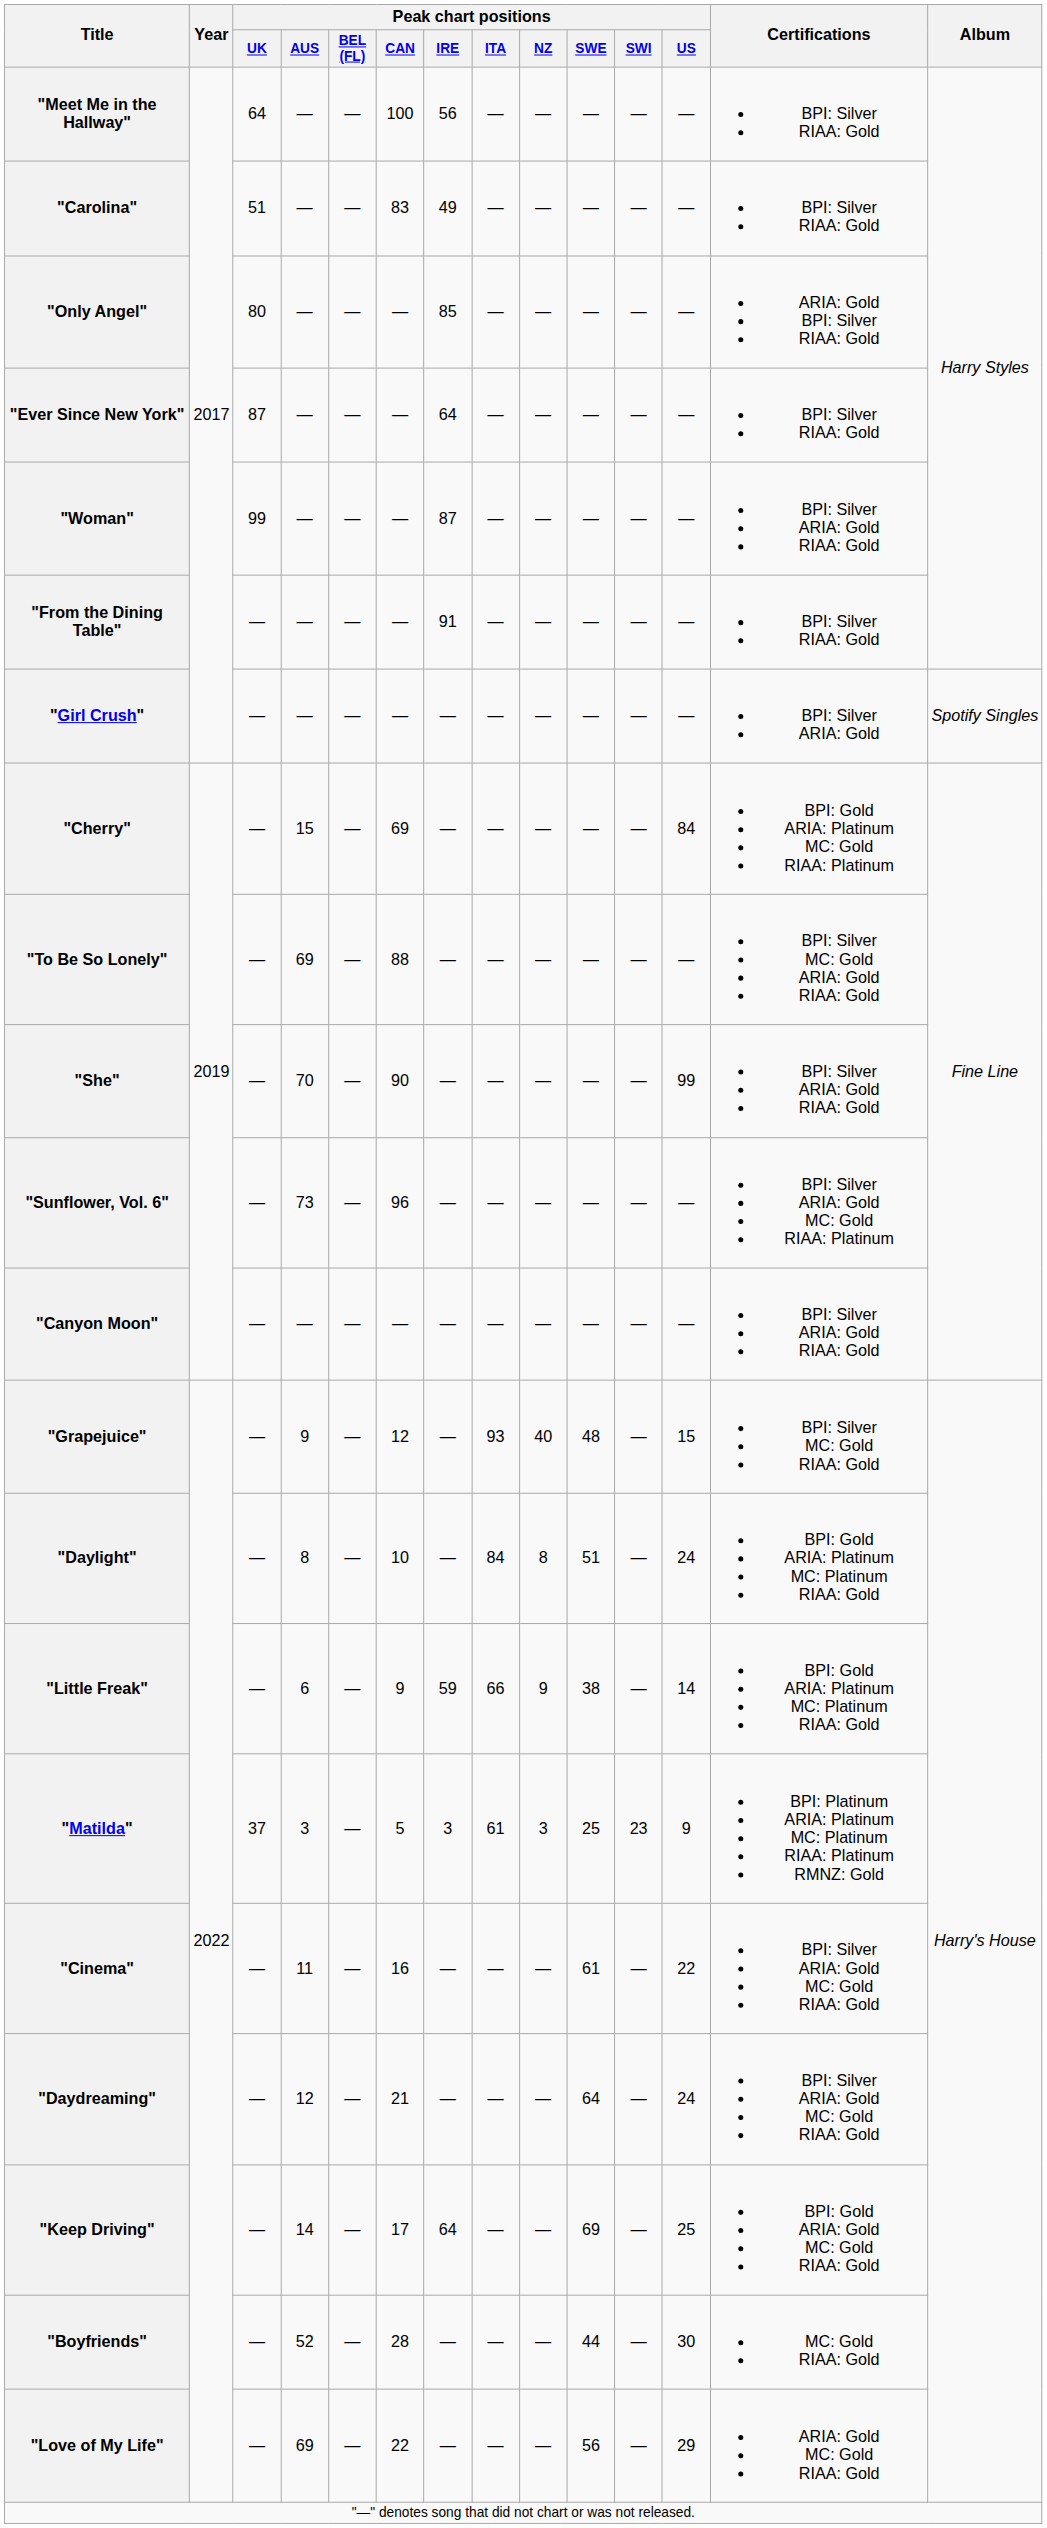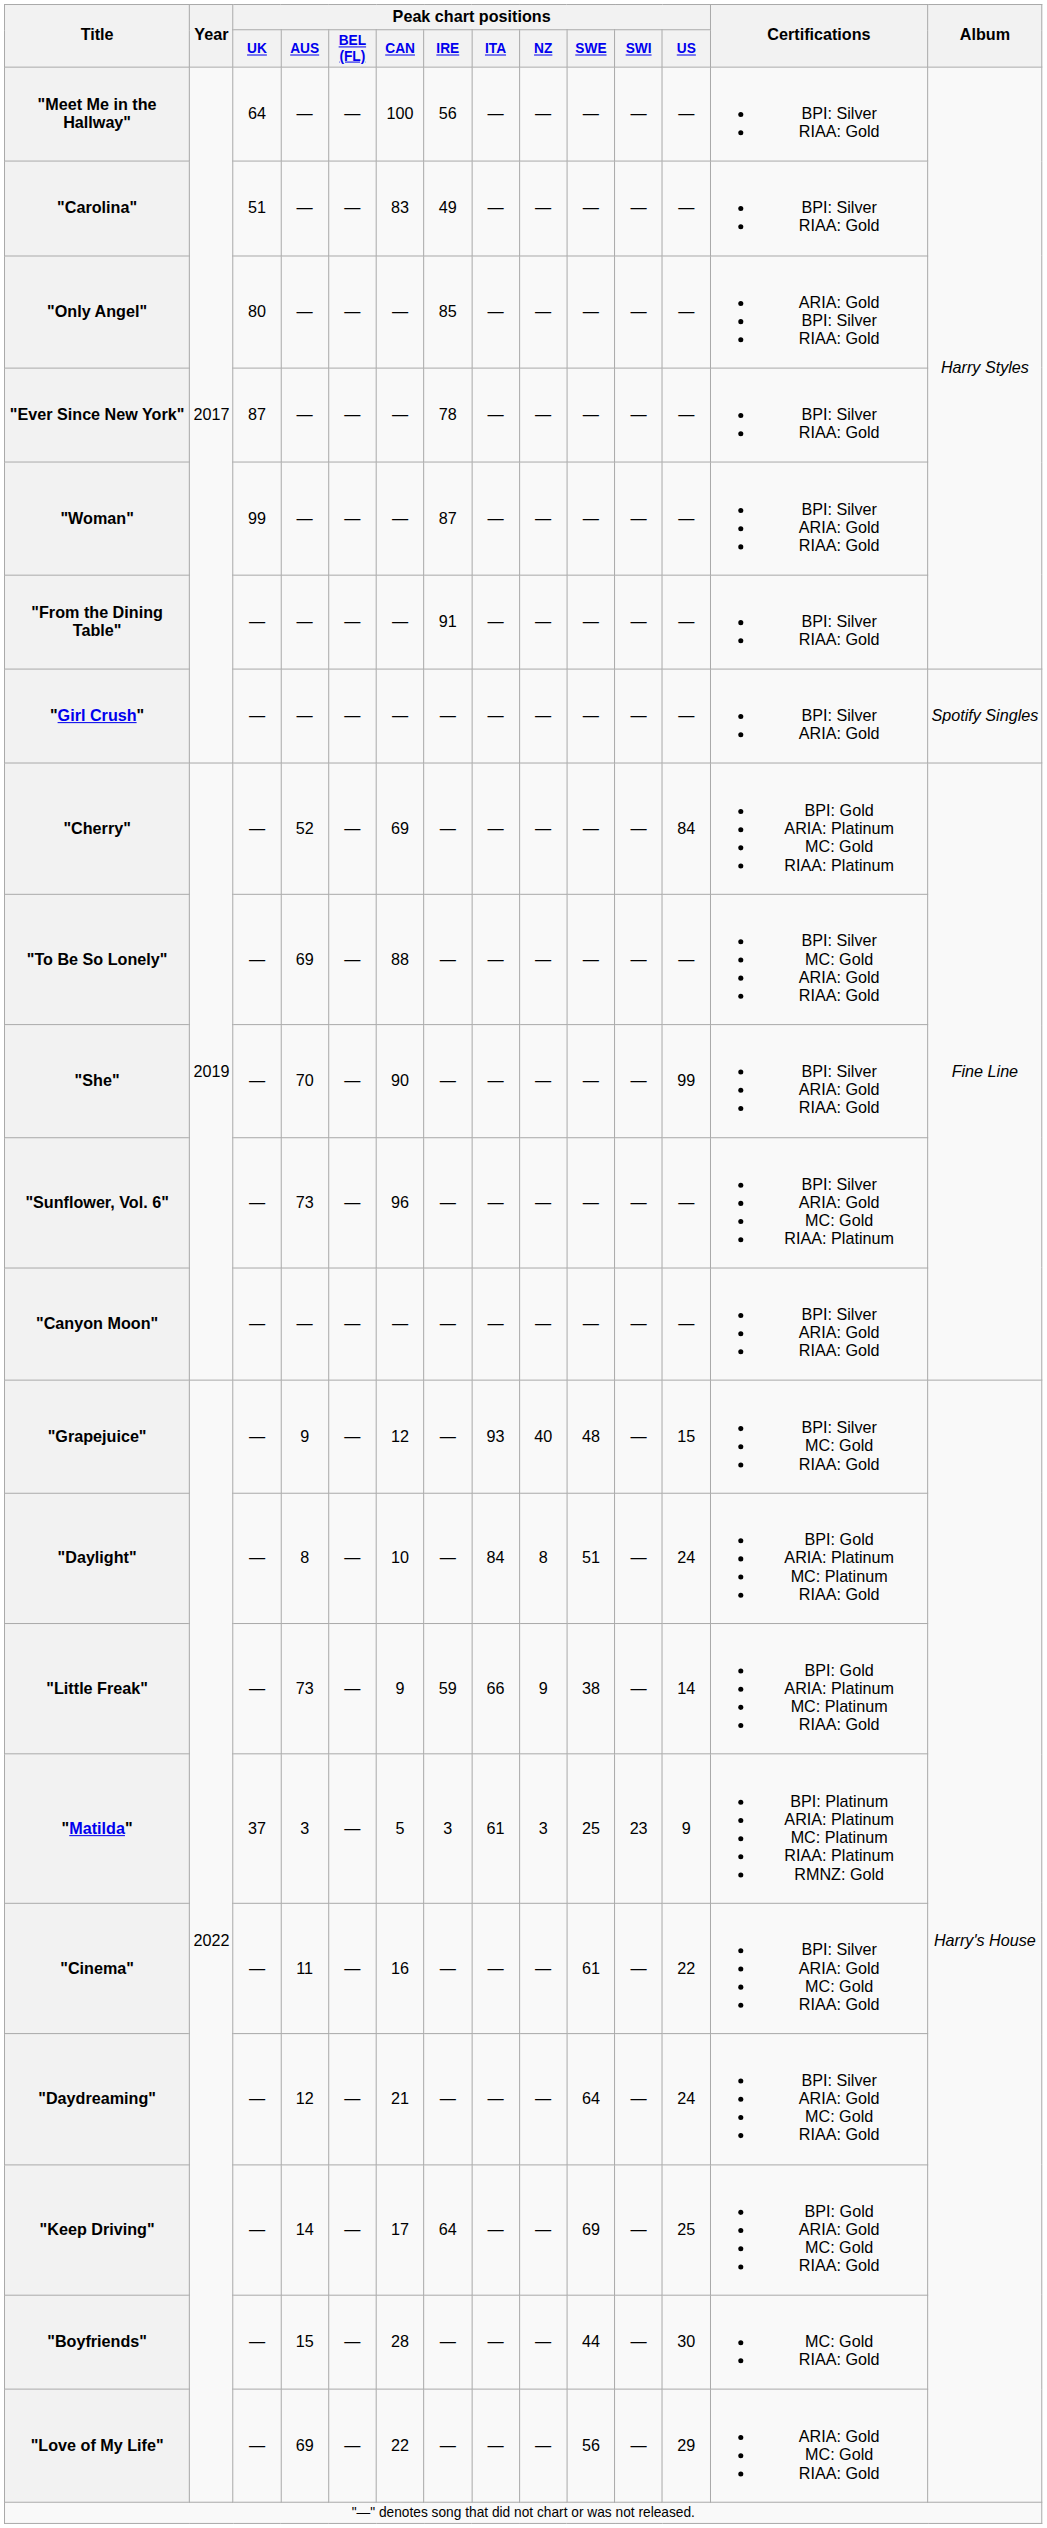 <table class="wikitable plainrowheaders" style="text-align:center;">
 <tr>
 <th scope="col" rowspan="2" style="width:11em;">Title</th>
 <th scope="col" rowspan="2" style="width:1em;">Year</th>
 <th scope="col" colspan="10">Peak chart positions</th>
 <th scope="col" rowspan="2" style="width:13em;">Certifications</th>
 <th scope="col" rowspan="2">Album</th>
 </tr>
 <tr>
 <th scope="col" style="width:3em;font-size:85%;"><a href='#'>UK</a><br></th>
 <th scope="col" style="width:3em;font-size:85%;"><a href='#'>AUS</a><br></th>
 <th scope="col" style="width:3em;font-size:85%;"><a href='#'>BEL<br>(FL)</a><br></th>
 <th scope="col" style="width:3em;font-size:85%;"><a href='#'>CAN</a><br></th>
 <th scope="col" style="width:3em;font-size:85%;"><a href='#'>IRE</a><br></th>
 <th scope="col" style="width:3em;font-size:85%;"><a href='#'>ITA</a><br></th>
 <th scope="col" style="width:3em;font-size:85%;"><a href='#'>NZ</a><br></th>
 <th scope="col" style="width:3em;font-size:85%;"><a href='#'>SWE</a><br></th>
 <th scope="col" style="width:3em;font-size:85%;"><a href='#'>SWI</a><br></th>
 <th scope="col" style="width:3em;font-size:85%;"><a href='#'>US</a><br></th>
 </tr>
 <tr>
 <th scope="row">"Meet Me in the Hallway"</th>
 <td rowspan="7">2017</td>
 <td>64</td>
 <td>—</td>
 <td>—</td>
 <td>100</td>
 <td>56</td>
 <td>—</td>
 <td>—</td>
 <td>—</td>
 <td>—</td>
 <td>—</td>
 <td><br><ul><li>BPI: Silver</li><li>RIAA: Gold</li></ul></td>
 <td rowspan="6"><em>Harry Styles</em></td>
 </tr>
 <tr>
 <th scope="row">"Carolina"</th>
 <td>51</td>
 <td>—</td>
 <td>—</td>
 <td>83</td>
 <td>49</td>
 <td>—</td>
 <td>—</td>
 <td>—</td>
 <td>—</td>
 <td>—</td>
 <td><br><ul><li>BPI: Silver</li><li>RIAA: Gold</li></ul></td>
 </tr>
 <tr>
 <th scope="row">"Only Angel"</th>
 <td>80</td>
 <td>—</td>
 <td>—</td>
 <td>—</td>
 <td>85</td>
 <td>—</td>
 <td>—</td>
 <td>—</td>
 <td>—</td>
 <td>—</td>
 <td><br><ul><li>ARIA: Gold</li><li>BPI: Silver</li><li>RIAA: Gold</li></ul></td>
 </tr>
 <tr>
 <th scope="row">"Ever Since New York"</th>
 <td>87</td>
 <td>—</td>
 <td>—</td>
 <td>—</td>
-<td>64</td>
+<td>78</td>
 <td>—</td>
 <td>—</td>
 <td>—</td>
 <td>—</td>
 <td>—</td>
 <td><br><ul><li>BPI: Silver</li><li>RIAA: Gold</li></ul></td>
 </tr>
 <tr>
 <th scope="row">"Woman"</th>
 <td>99</td>
 <td>—</td>
 <td>—</td>
 <td>—</td>
 <td>87</td>
 <td>—</td>
 <td>—</td>
 <td>—</td>
 <td>—</td>
 <td>—</td>
 <td><br><ul><li>BPI: Silver</li><li>ARIA: Gold</li><li>RIAA: Gold</li></ul></td>
 </tr>
 <tr>
 <th scope="row">"From the Dining Table"</th>
 <td>—</td>
 <td>—</td>
 <td>—</td>
 <td>—</td>
 <td>91</td>
 <td>—</td>
 <td>—</td>
 <td>—</td>
 <td>—</td>
 <td>—</td>
 <td><br><ul><li>BPI: Silver</li><li>RIAA: Gold</li></ul></td>
 </tr>
 <tr>
 <th scope="row">"<a href='#'>Girl Crush</a>"</th>
 <td>—</td>
 <td>—</td>
 <td>—</td>
 <td>—</td>
 <td>—</td>
 <td>—</td>
 <td>—</td>
 <td>—</td>
 <td>—</td>
 <td>—</td>
 <td><br><ul><li>BPI: Silver</li><li>ARIA: Gold</li></ul></td>
 <td><em>Spotify Singles</em></td>
 </tr>
 <tr>
 <th scope="row">"Cherry"</th>
 <td rowspan="5">2019</td>
 <td>—</td>
-<td>15</td>
+<td>52</td>
 <td>—</td>
 <td>69</td>
 <td>—</td>
 <td>—</td>
 <td>—</td>
 <td>—</td>
 <td>—</td>
 <td>84</td>
 <td><br><ul><li>BPI: Gold</li><li>ARIA: Platinum</li><li>MC: Gold</li><li>RIAA: Platinum</li></ul></td>
 <td rowspan="5"><em>Fine Line</em></td>
 </tr>
 <tr>
 <th scope="row">"To Be So Lonely"</th>
 <td>—</td>
 <td>69</td>
 <td>—</td>
 <td>88</td>
 <td>—</td>
 <td>—</td>
 <td>—</td>
 <td>—</td>
 <td>—</td>
 <td>—</td>
 <td><br><ul><li>BPI: Silver</li><li>MC: Gold</li><li>ARIA: Gold</li><li>RIAA: Gold</li></ul></td>
 </tr>
 <tr>
 <th scope="row">"She"</th>
 <td>—</td>
 <td>70</td>
 <td>—</td>
 <td>90</td>
 <td>—</td>
 <td>—</td>
 <td>—</td>
 <td>—</td>
 <td>—</td>
 <td>99</td>
 <td><br><ul><li>BPI: Silver</li><li>ARIA: Gold</li><li>RIAA: Gold</li></ul></td>
 </tr>
 <tr>
 <th scope="row">"Sunflower, Vol. 6"</th>
 <td>—</td>
 <td>73</td>
 <td>—</td>
 <td>96</td>
 <td>—</td>
 <td>—</td>
 <td>—</td>
 <td>—</td>
 <td>—</td>
 <td>—</td>
 <td><br><ul><li>BPI: Silver</li><li>ARIA: Gold</li><li>MC: Gold</li><li>RIAA: Platinum</li></ul></td>
 </tr>
 <tr>
 <th scope="row">"Canyon Moon"</th>
 <td>—</td>
 <td>—</td>
 <td>—</td>
 <td>—</td>
 <td>—</td>
 <td>—</td>
 <td>—</td>
 <td>—</td>
 <td>—</td>
 <td>—</td>
 <td><br><ul><li>BPI: Silver</li><li>ARIA: Gold</li><li>RIAA: Gold</li></ul></td>
 </tr>
 <tr>
 <th scope="row">"Grapejuice"</th>
 <td rowspan="9">2022</td>
 <td>—</td>
 <td>9</td>
 <td>—</td>
 <td>12</td>
 <td>—</td>
 <td>93</td>
 <td>40</td>
 <td>48</td>
 <td>—</td>
 <td>15</td>
 <td><br><ul><li>BPI: Silver</li><li>MC: Gold</li><li>RIAA: Gold</li></ul></td>
 <td rowspan="9"><em>Harry's House</em></td>
 </tr>
 <tr>
 <th scope="row">"Daylight"</th>
 <td>—</td>
 <td>8</td>
 <td>—</td>
 <td>10</td>
 <td>—</td>
 <td>84</td>
 <td>8</td>
 <td>51</td>
 <td>—</td>
 <td>24</td>
 <td><br><ul><li>BPI: Gold</li><li>ARIA: Platinum</li><li>MC: Platinum</li><li>RIAA: Gold</li></ul></td>
 </tr>
 <tr>
 <th scope="row">"Little Freak"</th>
 <td>—</td>
-<td>6</td>
+<td>73</td>
 <td>—</td>
 <td>9</td>
 <td>59<br></td>
 <td>66</td>
 <td>9</td>
 <td>38</td>
 <td>—</td>
 <td>14</td>
 <td><br><ul><li>BPI: Gold</li><li>ARIA: Platinum</li><li>MC: Platinum</li><li>RIAA: Gold</li></ul></td>
 </tr>
 <tr>
 <th scope="row">"<a href='#'>Matilda</a>"</th>
 <td>37</td>
 <td>3</td>
 <td>—</td>
 <td>5</td>
 <td>3</td>
 <td>61</td>
 <td>3</td>
 <td>25</td>
 <td>23</td>
 <td>9</td>
 <td><br><ul><li>BPI: Platinum</li><li>ARIA: Platinum</li><li>MC: Platinum</li><li>RIAA: Platinum</li><li>RMNZ: Gold</li></ul></td>
 </tr>
 <tr>
 <th scope="row">"Cinema"</th>
 <td>—</td>
 <td>11</td>
 <td>—</td>
 <td>16</td>
 <td>—</td>
 <td>—</td>
 <td>—</td>
 <td>61</td>
 <td>—</td>
 <td>22</td>
 <td><br><ul><li>BPI: Silver</li><li>ARIA: Gold</li><li>MC: Gold</li><li>RIAA: Gold</li></ul></td>
 </tr>
 <tr>
 <th scope="row">"Daydreaming"</th>
 <td>—</td>
 <td>12</td>
 <td>—</td>
 <td>21</td>
 <td>—</td>
 <td>—</td>
 <td>—</td>
 <td>64</td>
 <td>—</td>
 <td>24</td>
 <td><br><ul><li>BPI: Silver</li><li>ARIA: Gold</li><li>MC: Gold</li><li>RIAA: Gold</li></ul></td>
 </tr>
 <tr>
 <th scope="row">"Keep Driving"</th>
 <td>—</td>
 <td>14</td>
 <td>—</td>
 <td>17</td>
 <td>64</td>
 <td>—</td>
 <td>—</td>
 <td>69</td>
 <td>—</td>
 <td>25</td>
 <td><br><ul><li>BPI: Gold</li><li>ARIA: Gold</li><li>MC: Gold</li><li>RIAA: Gold</li></ul></td>
 </tr>
 <tr>
 <th scope="row">"Boyfriends"</th>
 <td>—</td>
-<td>52</td>
+<td>15</td>
 <td>—</td>
 <td>28</td>
 <td>—</td>
 <td>—</td>
 <td>—</td>
 <td>44</td>
 <td>—</td>
 <td>30</td>
 <td><br><ul><li>MC: Gold</li><li>RIAA: Gold</li></ul></td>
 </tr>
 <tr>
 <th scope="row">"Love of My Life"</th>
 <td>—</td>
 <td>69</td>
 <td>—</td>
 <td>22</td>
 <td>—</td>
 <td>—</td>
 <td>—</td>
 <td>56</td>
 <td>—</td>
 <td>29</td>
 <td><br><ul><li>ARIA: Gold</li><li>MC: Gold</li><li>RIAA: Gold</li></ul></td>
 </tr>
 <tr>
 <td colspan="14" style="font-size:85%">"—" denotes song that did not chart or was not released.</td>
 </tr>
 </table>
